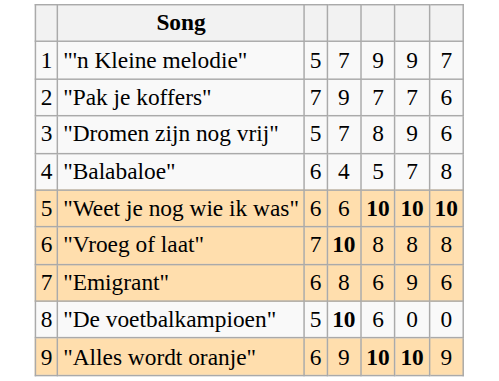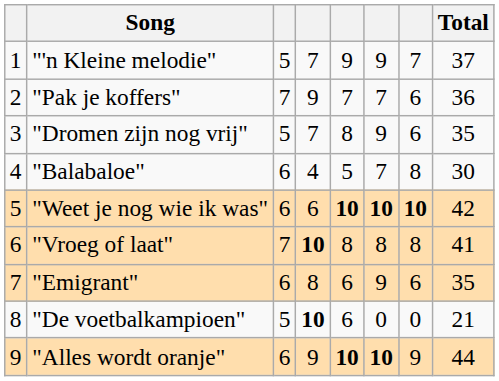 <table class="wikitable" style="margin: 1em auto 1em auto; text-align:center">
 <tr>
 <th></th>
 <th>Song</th>
 <th></th>
 <th></th>
 <th></th>
 <th></th>
 <th></th>
+<th>Total</th>
 </tr>
 <tr>
 <td>1</td>
 <td style="text-align:left;">"'n Kleine melodie"</td>
 <td>5</td>
 <td>7</td>
 <td>9</td>
 <td>9</td>
 <td>7</td>
+<td>37</td>
 </tr>
 <tr>
 <td>2</td>
 <td style="text-align:left;">"Pak je koffers"</td>
 <td>7</td>
 <td>9</td>
 <td>7</td>
 <td>7</td>
 <td>6</td>
+<td>36</td>
 </tr>
 <tr>
 <td>3</td>
 <td style="text-align:left;">"Dromen zijn nog vrij"</td>
 <td>5</td>
 <td>7</td>
 <td>8</td>
 <td>9</td>
 <td>6</td>
+<td>35</td>
 </tr>
 <tr>
 <td>4</td>
 <td style="text-align:left;">"Balabaloe"</td>
 <td>6</td>
 <td>4</td>
 <td>5</td>
 <td>7</td>
 <td>8</td>
+<td>30</td>
 </tr>
 <tr style="background:navajowhite;">
 <td>5</td>
 <td style="text-align:left;">"Weet je nog wie ik was"</td>
 <td>6</td>
 <td>6</td>
 <td><strong>10</strong></td>
 <td><strong>10</strong></td>
 <td><strong>10</strong></td>
+<td>42</td>
 </tr>
 <tr style="background:navajowhite;">
 <td>6</td>
 <td style="text-align:left;">"Vroeg of laat"</td>
 <td>7</td>
 <td><strong>10</strong></td>
 <td>8</td>
 <td>8</td>
 <td>8</td>
+<td>41</td>
 </tr>
 <tr style="background:navajowhite;">
 <td>7</td>
 <td style="text-align:left;">"Emigrant"</td>
 <td>6</td>
 <td>8</td>
 <td>6</td>
 <td>9</td>
 <td>6</td>
+<td>35</td>
 </tr>
 <tr>
 <td>8</td>
 <td style="text-align:left;">"De voetbalkampioen"</td>
 <td>5</td>
 <td><strong>10</strong></td>
 <td>6</td>
 <td>0</td>
 <td>0</td>
+<td>21</td>
 </tr>
 <tr style="background:navajowhite;">
 <td>9</td>
 <td style="text-align:left;">"Alles wordt oranje"</td>
 <td>6</td>
 <td>9</td>
 <td><strong>10</strong></td>
 <td><strong>10</strong></td>
 <td>9</td>
+<td>44</td>
 </tr>
 </table>
